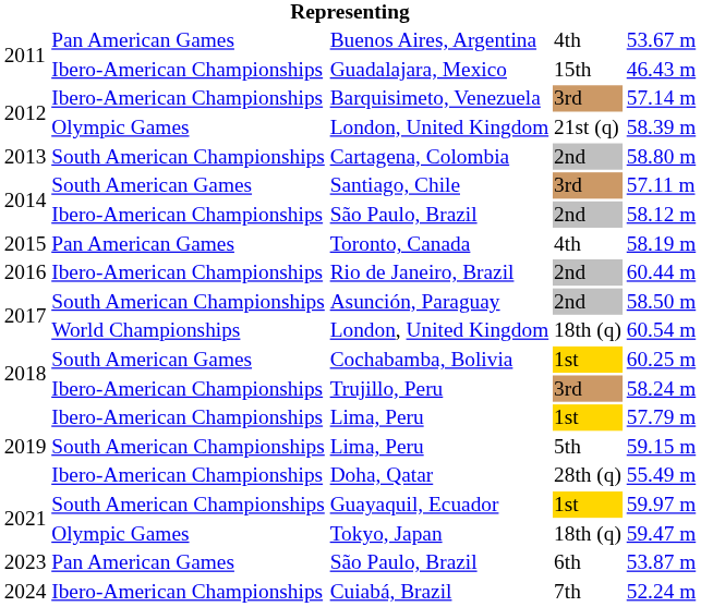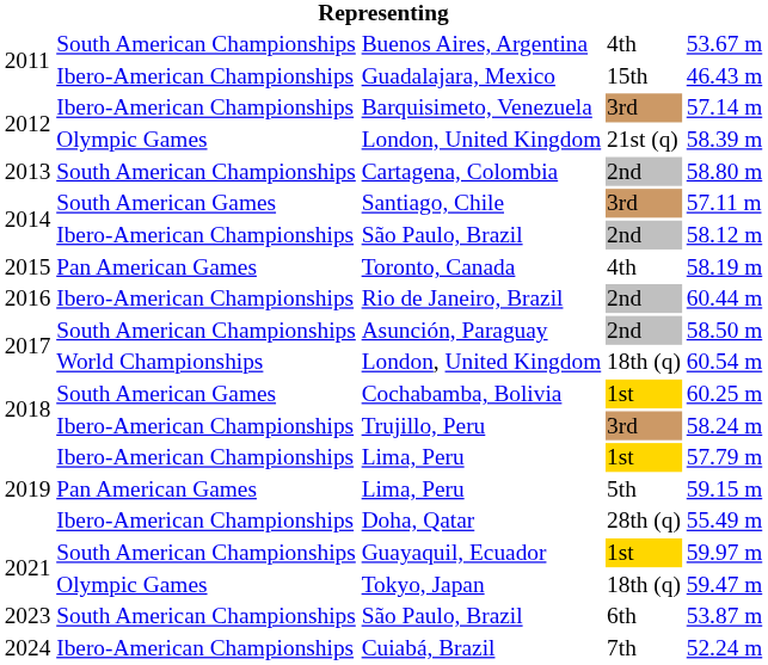 <table>
 <tr>
 <th colspan="5">Representing </th>
 </tr>
 <tr>
 <td rowspan=2>2011</td>
-<td><a href='#'>Pan American Games</a></td>
+<td><a href='#'>South American Championships</a></td>
 <td><a href='#'>Buenos Aires, Argentina</a></td>
 <td>4th</td>
 <td><a href='#'>53.67 m</a></td>
 </tr>
 <tr>
 <td><a href='#'>Ibero-American Championships</a></td>
 <td><a href='#'>Guadalajara, Mexico</a></td>
 <td>15th</td>
 <td><a href='#'>46.43 m</a></td>
 </tr>
 <tr>
 <td rowspan=2>2012</td>
 <td><a href='#'>Ibero-American Championships</a></td>
 <td><a href='#'>Barquisimeto, Venezuela</a></td>
 <td bgcolor=cc9966>3rd</td>
 <td><a href='#'>57.14 m</a></td>
 </tr>
 <tr>
 <td><a href='#'>Olympic Games</a></td>
 <td><a href='#'>London, United Kingdom</a></td>
 <td>21st (q)</td>
 <td><a href='#'>58.39 m</a></td>
 </tr>
 <tr>
 <td>2013</td>
 <td><a href='#'>South American Championships</a></td>
 <td><a href='#'>Cartagena, Colombia</a></td>
 <td bgcolor=silver>2nd</td>
 <td><a href='#'>58.80 m</a></td>
 </tr>
 <tr>
 <td rowspan=2>2014</td>
 <td><a href='#'>South American Games</a></td>
 <td><a href='#'>Santiago, Chile</a></td>
 <td bgcolor=cc9966>3rd</td>
 <td><a href='#'>57.11 m</a></td>
 </tr>
 <tr>
 <td><a href='#'>Ibero-American Championships</a></td>
 <td><a href='#'>São Paulo, Brazil</a></td>
 <td bgcolor=silver>2nd</td>
 <td><a href='#'>58.12 m</a></td>
 </tr>
 <tr>
 <td>2015</td>
 <td><a href='#'>Pan American Games</a></td>
 <td><a href='#'>Toronto, Canada</a></td>
 <td>4th</td>
 <td><a href='#'>58.19 m</a></td>
 </tr>
 <tr>
 <td>2016</td>
 <td><a href='#'>Ibero-American Championships</a></td>
 <td><a href='#'>Rio de Janeiro, Brazil</a></td>
 <td bgcolor=silver>2nd</td>
 <td><a href='#'>60.44 m</a></td>
 </tr>
 <tr>
 <td rowspan=2>2017</td>
 <td><a href='#'>South American Championships</a></td>
 <td><a href='#'>Asunción, Paraguay</a></td>
 <td bgcolor=silver>2nd</td>
 <td><a href='#'>58.50 m</a></td>
 </tr>
 <tr>
 <td><a href='#'>World Championships</a></td>
 <td><a href='#'>London</a>, <a href='#'>United Kingdom</a></td>
 <td>18th (q)</td>
 <td><a href='#'>60.54 m</a></td>
 </tr>
 <tr>
 <td rowspan=2>2018</td>
 <td><a href='#'>South American Games</a></td>
 <td><a href='#'>Cochabamba, Bolivia</a></td>
 <td bgcolor=gold>1st</td>
 <td><a href='#'>60.25 m</a></td>
 </tr>
 <tr>
 <td><a href='#'>Ibero-American Championships</a></td>
 <td><a href='#'>Trujillo, Peru</a></td>
 <td bgcolor=cc9966>3rd</td>
 <td><a href='#'>58.24 m</a></td>
 </tr>
 <tr>
 <td rowspan=3>2019</td>
 <td><a href='#'>Ibero-American Championships</a></td>
 <td><a href='#'>Lima, Peru</a></td>
 <td bgcolor=gold>1st</td>
 <td><a href='#'>57.79 m</a></td>
 </tr>
 <tr>
-<td><a href='#'>South American Championships</a></td>
+<td><a href='#'>Pan American Games</a></td>
 <td><a href='#'>Lima, Peru</a></td>
 <td>5th</td>
 <td><a href='#'>59.15 m</a></td>
 </tr>
 <tr>
 <td><a href='#'>Ibero-American Championships</a></td>
 <td><a href='#'>Doha, Qatar</a></td>
 <td>28th (q)</td>
 <td><a href='#'>55.49 m</a></td>
 </tr>
 <tr>
 <td rowspan=2>2021</td>
 <td><a href='#'>South American Championships</a></td>
 <td><a href='#'>Guayaquil, Ecuador</a></td>
 <td bgcolor=gold>1st</td>
 <td><a href='#'>59.97 m</a></td>
 </tr>
 <tr>
 <td><a href='#'>Olympic Games</a></td>
 <td><a href='#'>Tokyo, Japan</a></td>
 <td>18th (q)</td>
 <td><a href='#'>59.47 m</a></td>
 </tr>
 <tr>
 <td>2023</td>
-<td><a href='#'>Pan American Games</a></td>
+<td><a href='#'>South American Championships</a></td>
 <td><a href='#'>São Paulo, Brazil</a></td>
 <td>6th</td>
 <td><a href='#'>53.87 m</a></td>
 </tr>
 <tr>
 <td>2024</td>
 <td><a href='#'>Ibero-American Championships</a></td>
 <td><a href='#'>Cuiabá, Brazil</a></td>
 <td>7th</td>
 <td><a href='#'>52.24 m</a></td>
 </tr>
 </table>
